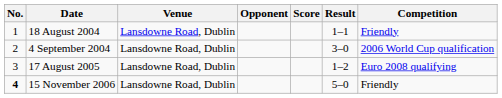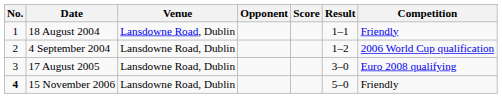 <table class="wikitable sortable">
 <tr>
 <th scope="col">No.</th>
 <th scope="col">Date</th>
 <th scope="col">Venue</th>
 <th scope="col">Opponent</th>
 <th scope="col">Score</th>
 <th scope="col">Result</th>
 <th scope="col">Competition</th>
 </tr>
 <tr>
 <td style="text-align:center">1</td>
 <td>18 August 2004</td>
 <td><a href='#'>Lansdowne Road</a>, Dublin</td>
 <td></td>
 <td></td>
 <td style="text-align:center">1–1</td>
 <td><a href='#'>Friendly</a></td>
 </tr>
 <tr>
 <td style="text-align:center">2</td>
 <td>4 September 2004</td>
 <td>Lansdowne Road, Dublin</td>
 <td></td>
 <td></td>
-<td style="text-align:center">3–0</td>
+<td style="text-align:center">1–2</td>
 <td><a href='#'>2006 World Cup qualification</a></td>
 </tr>
 <tr>
 <td style="text-align:center">3</td>
 <td>17 August 2005</td>
 <td>Lansdowne Road, Dublin</td>
 <td></td>
 <td></td>
-<td style="text-align:center">1–2</td>
+<td style="text-align:center">3–0</td>
 <td><a href='#'>Euro 2008 qualifying</a></td>
 </tr>
 <tr>
 <td style="text-align:center"><strong>4</strong></td>
 <td>15 November 2006</td>
 <td>Lansdowne Road, Dublin</td>
 <td></td>
 <td></td>
 <td style="text-align:center">5–0</td>
 <td>Friendly</td>
 </tr>
 </table>
